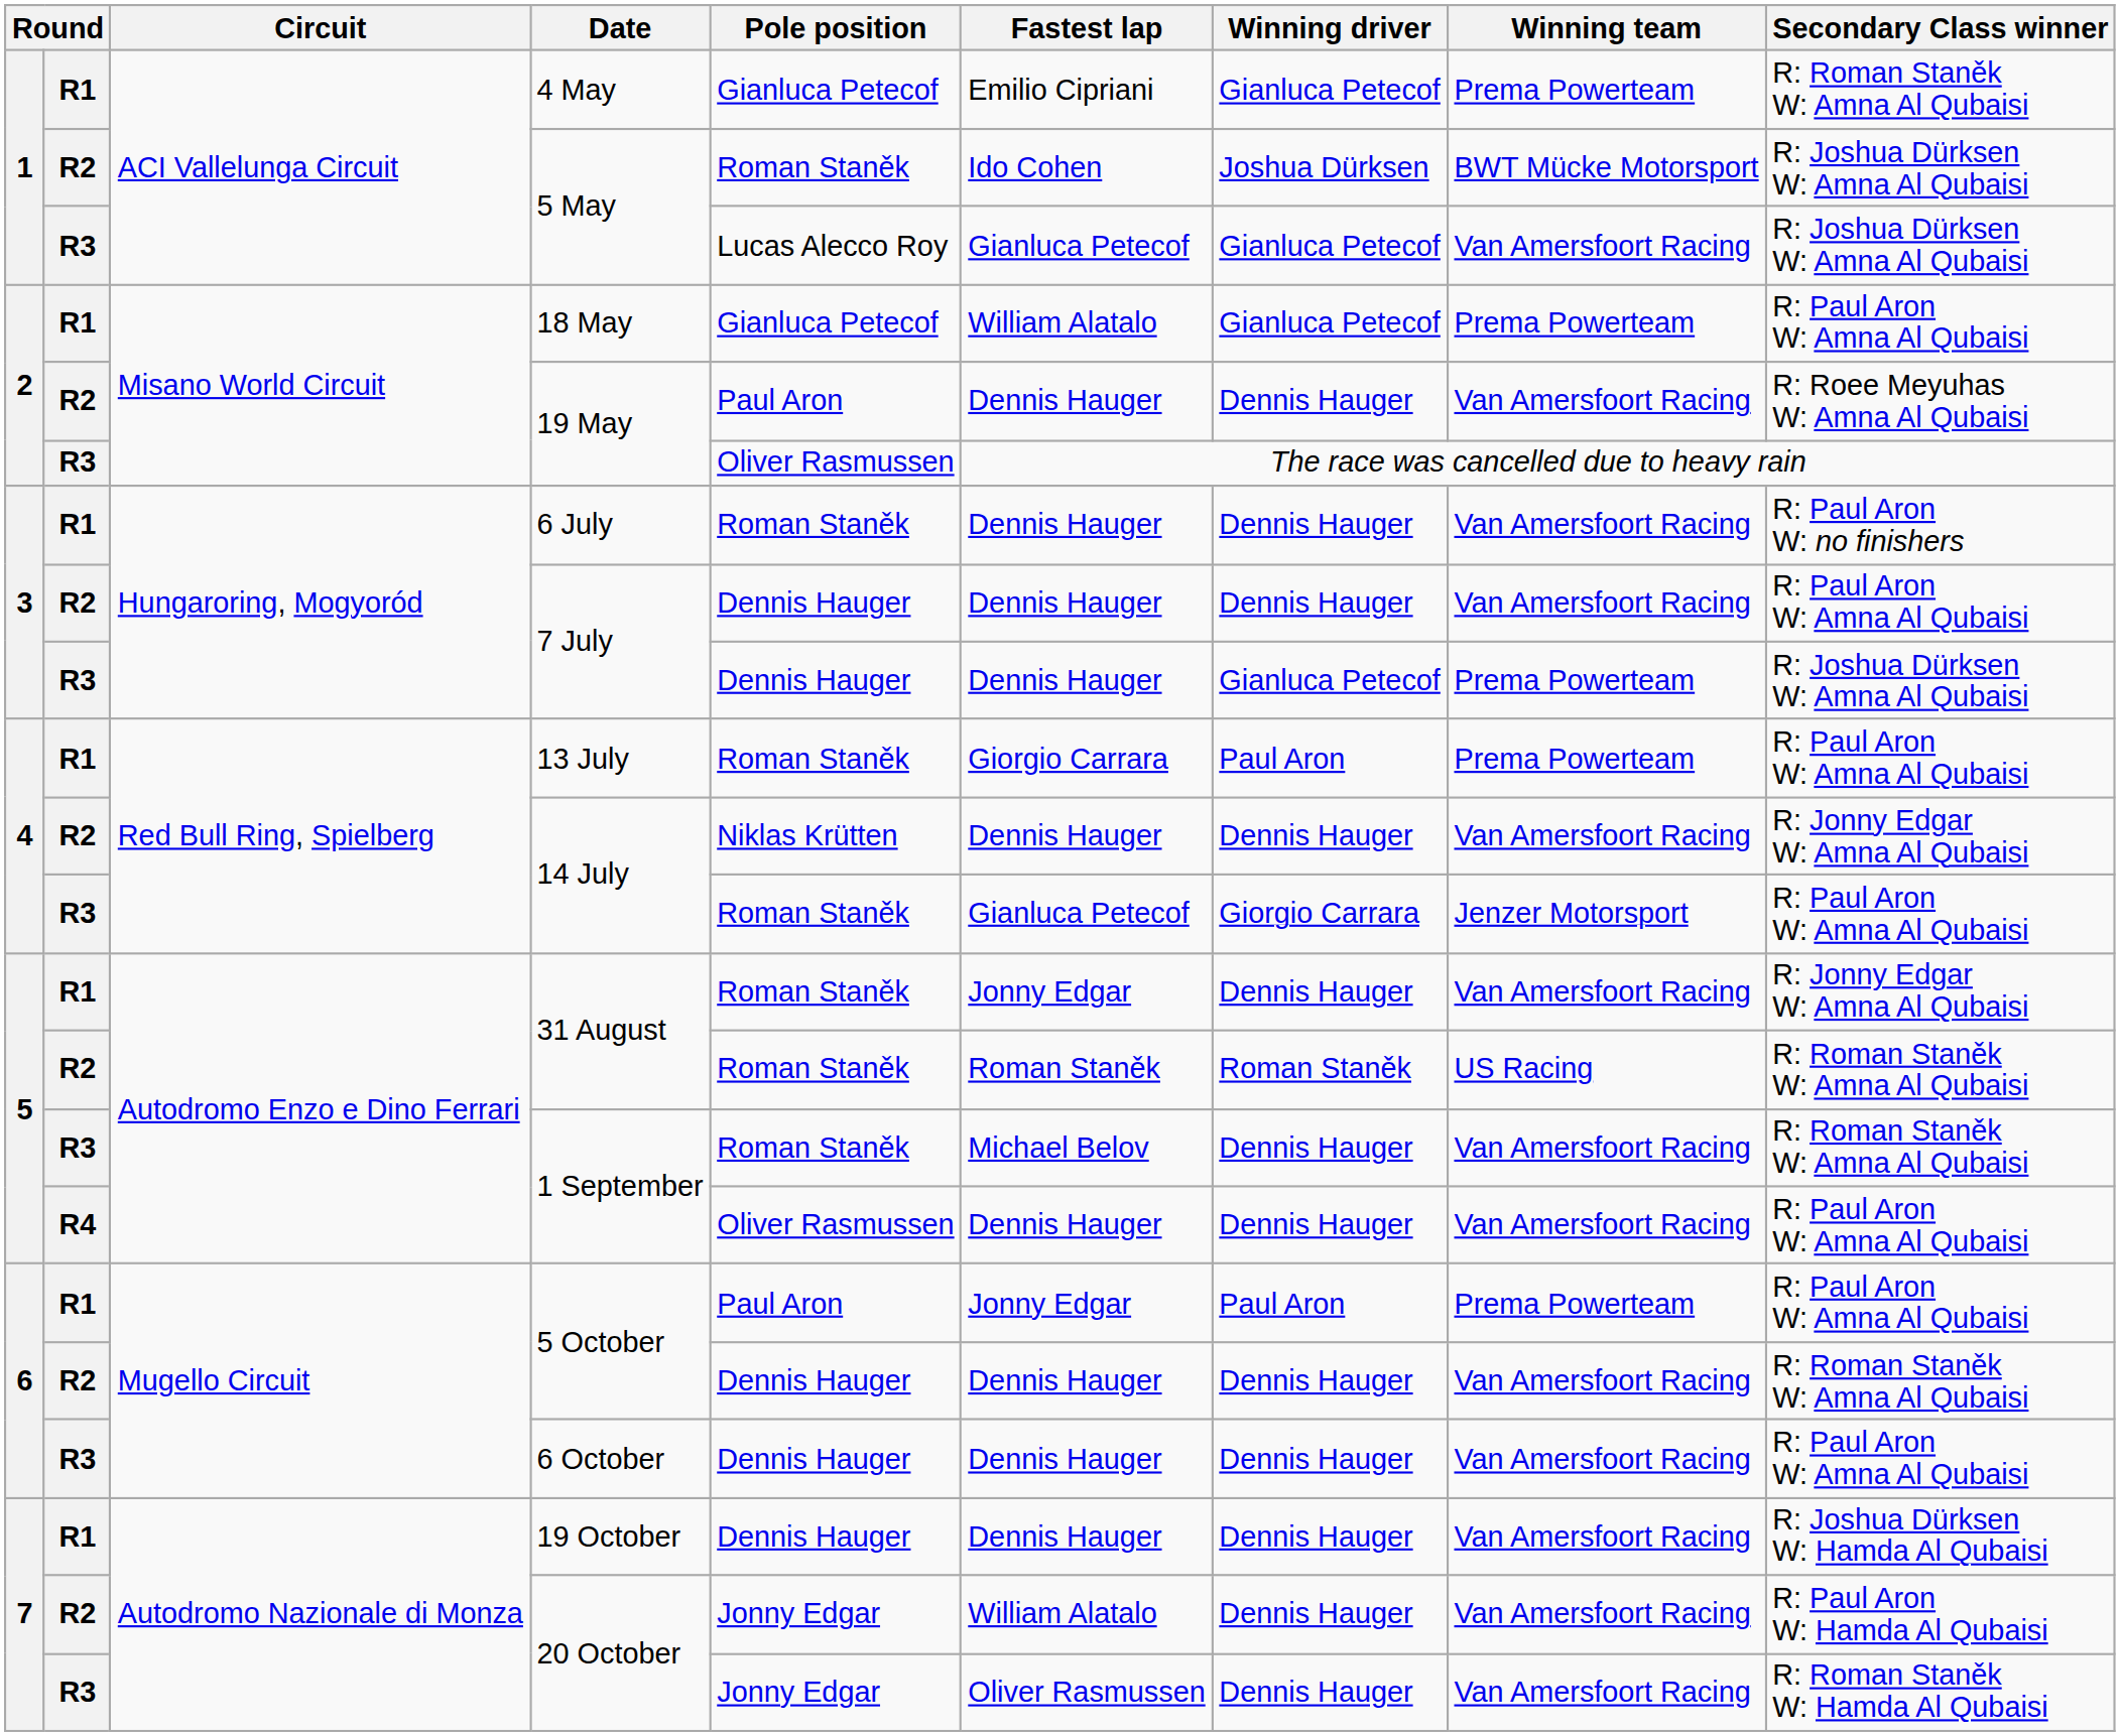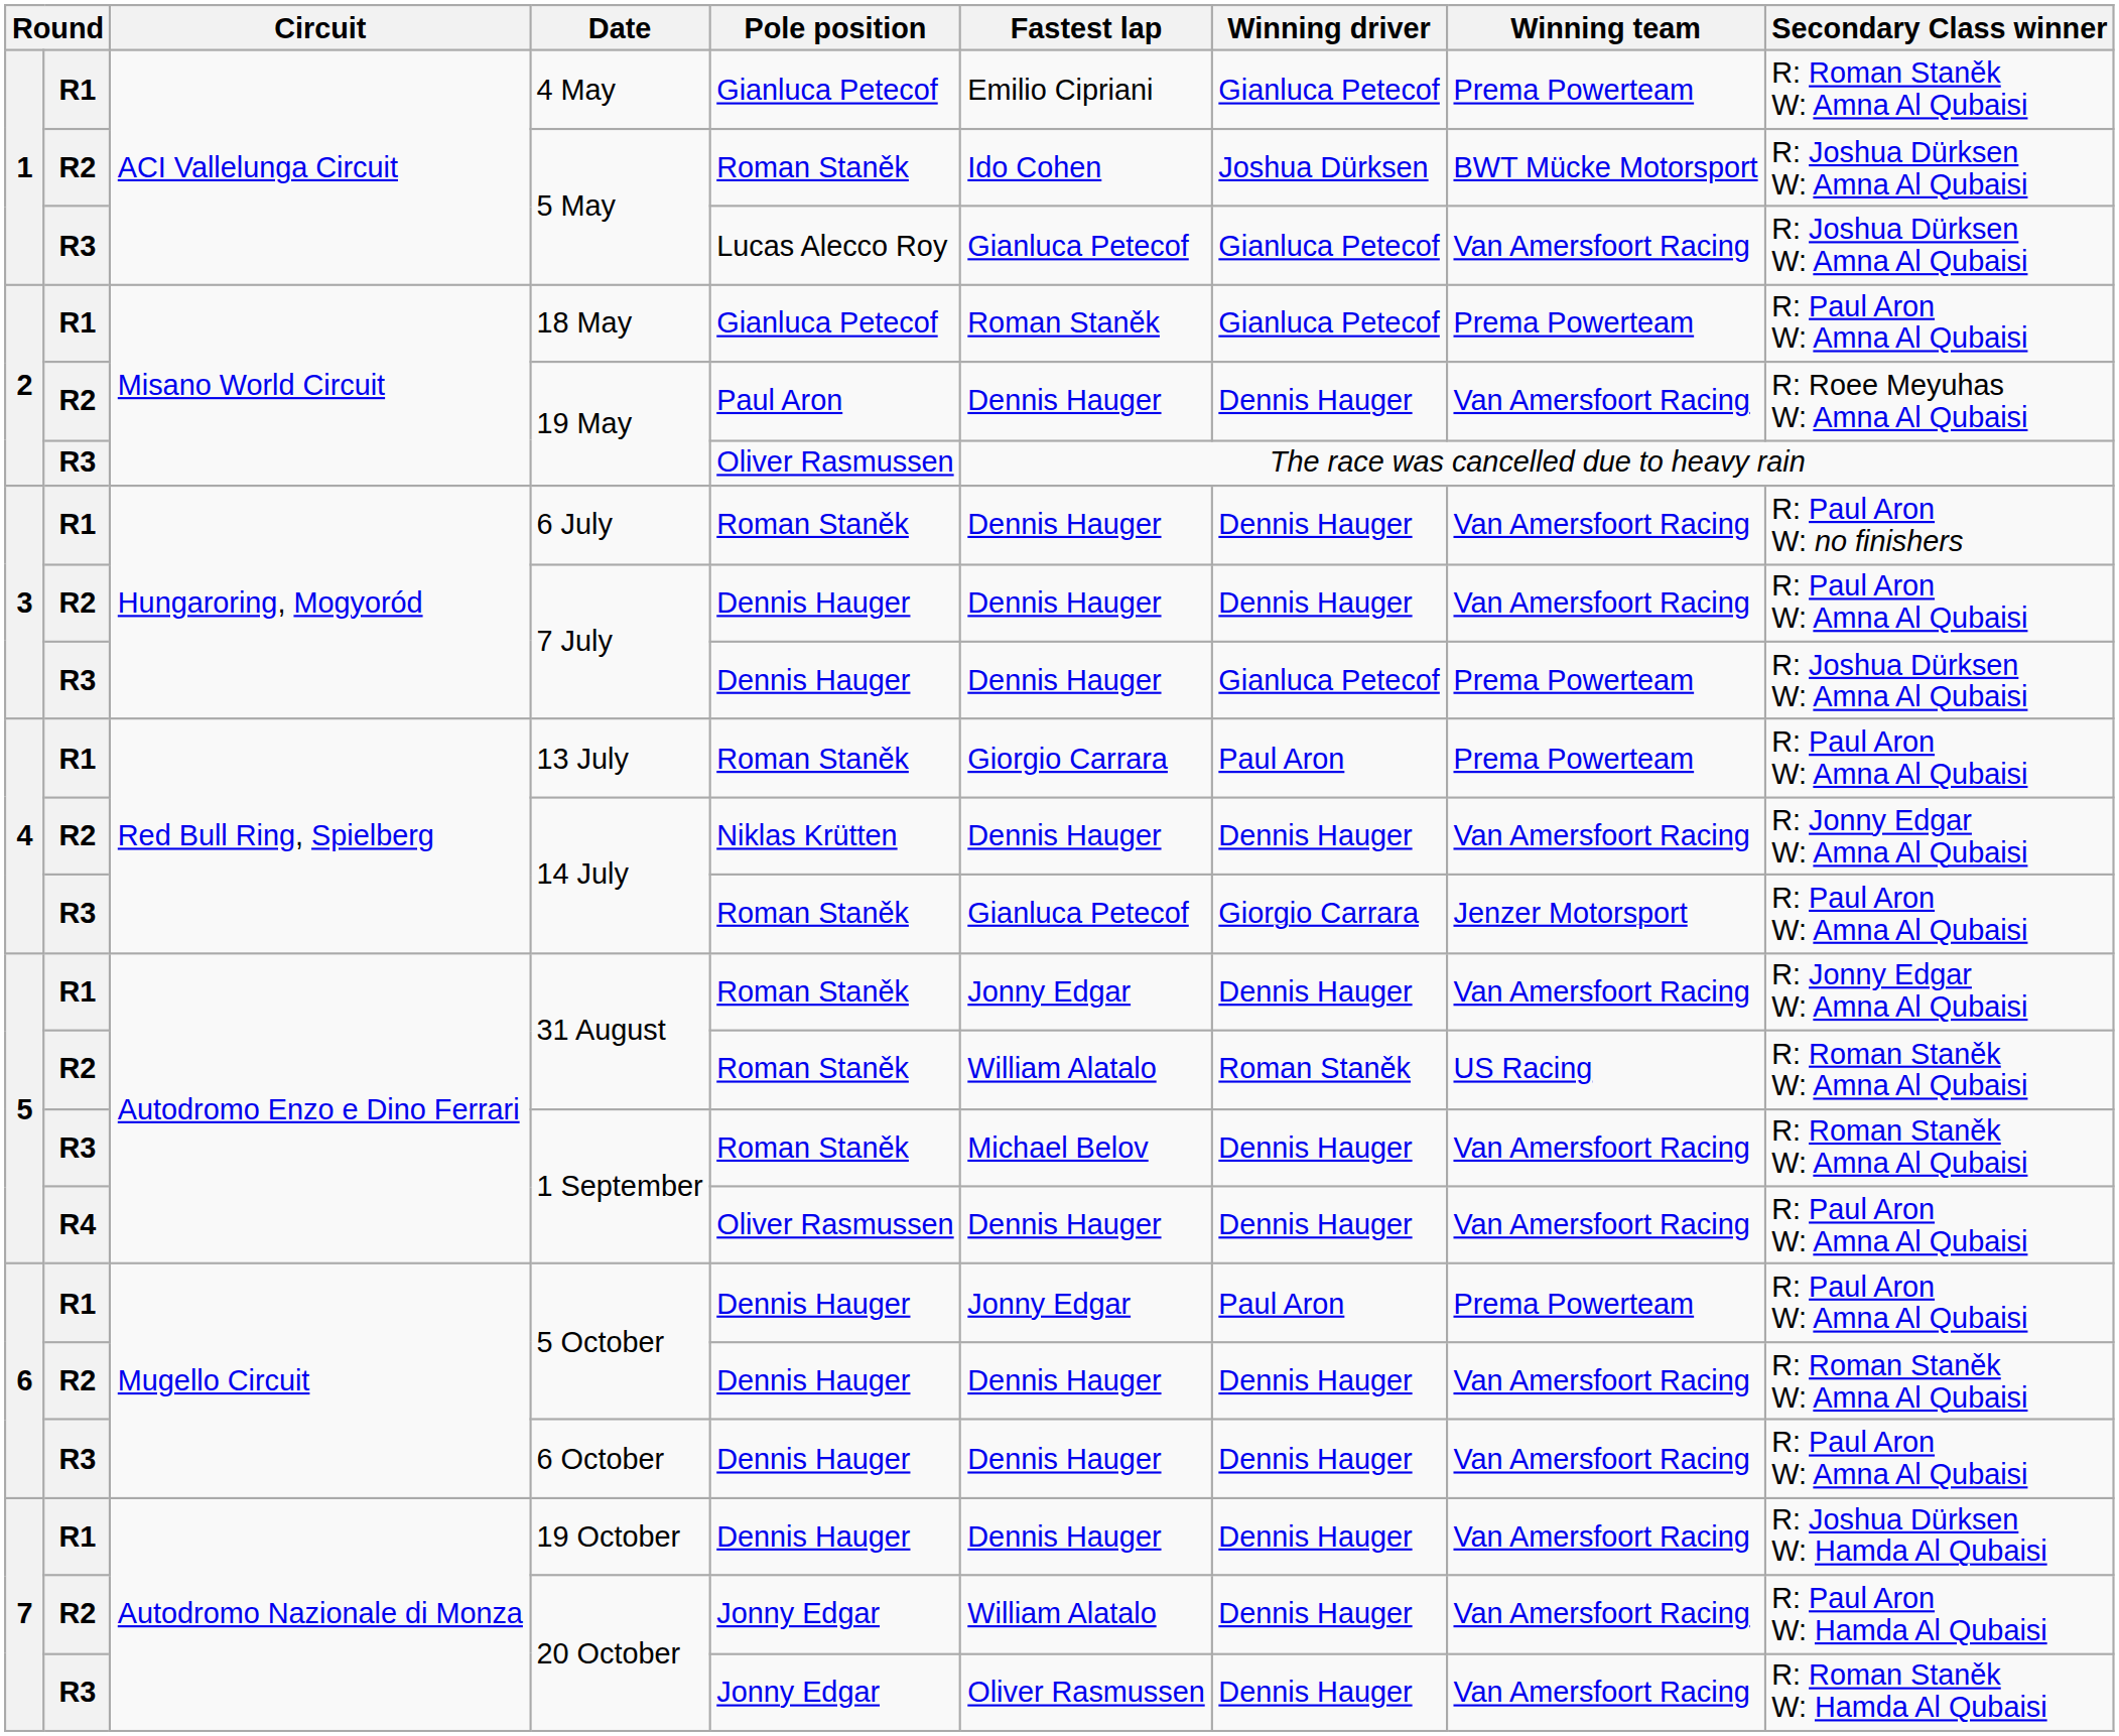 <table class="wikitable" style="font-size: 85%">
 <tr>
 <th colspan=2>Round</th>
 <th>Circuit</th>
 <th>Date</th>
 <th>Pole position</th>
 <th>Fastest lap</th>
 <th>Winning driver</th>
 <th>Winning team</th>
 <th>Secondary Class winner</th>
 </tr>
 <tr>
 <th rowspan=3>1</th>
 <th>R1</th>
 <td rowspan=3> <a href='#'>ACI Vallelunga Circuit</a></td>
 <td>4 May</td>
 <td> <a href='#'>Gianluca Petecof</a></td>
 <td> Emilio Cipriani</td>
 <td> <a href='#'>Gianluca Petecof</a></td>
 <td> <a href='#'>Prema Powerteam</a></td>
 <td nowrap>R:  <a href='#'>Roman Staněk</a><br>W:  <a href='#'>Amna Al Qubaisi</a></td>
 </tr>
 <tr>
 <th>R2</th>
 <td rowspan=2>5 May</td>
 <td> <a href='#'>Roman Staněk</a></td>
 <td> <a href='#'>Ido Cohen</a></td>
 <td nowrap> <a href='#'>Joshua Dürksen</a></td>
 <td nowrap> <a href='#'>BWT Mücke Motorsport</a></td>
 <td>R:  <a href='#'>Joshua Dürksen</a><br>W:  <a href='#'>Amna Al Qubaisi</a></td>
 </tr>
 <tr>
 <th>R3</th>
 <td nowrap> Lucas Alecco Roy</td>
 <td nowrap> <a href='#'>Gianluca Petecof</a></td>
 <td nowrap> <a href='#'>Gianluca Petecof</a></td>
 <td> <a href='#'>Van Amersfoort Racing</a></td>
 <td>R:  <a href='#'>Joshua Dürksen</a><br>W:  <a href='#'>Amna Al Qubaisi</a></td>
 </tr>
 <tr>
 <th rowspan=3>2</th>
 <th>R1</th>
 <td rowspan=3> <a href='#'>Misano World Circuit</a></td>
 <td>18 May</td>
 <td> <a href='#'>Gianluca Petecof</a></td>
-<td> <a href='#'>William Alatalo</a></td>
+<td> <a href='#'>Roman Staněk</a></td>
 <td> <a href='#'>Gianluca Petecof</a></td>
 <td> <a href='#'>Prema Powerteam</a></td>
 <td>R:  <a href='#'>Paul Aron</a><br>W:  <a href='#'>Amna Al Qubaisi</a></td>
 </tr>
 <tr>
 <th>R2</th>
 <td rowspan=2>19 May</td>
 <td> <a href='#'>Paul Aron</a></td>
 <td> <a href='#'>Dennis Hauger</a></td>
 <td> <a href='#'>Dennis Hauger</a></td>
 <td> <a href='#'>Van Amersfoort Racing</a></td>
 <td>R:  Roee Meyuhas<br>W:  <a href='#'>Amna Al Qubaisi</a></td>
 </tr>
 <tr>
 <th>R3</th>
 <td> <a href='#'>Oliver Rasmussen</a></td>
 <td colspan=4 align=center><em>The race was cancelled due to heavy rain</em></td>
 </tr>
 <tr>
 <th rowspan=3>3</th>
 <th>R1</th>
 <td rowspan=3> <a href='#'>Hungaroring</a>, <a href='#'>Mogyoród</a></td>
 <td>6 July</td>
 <td> <a href='#'>Roman Staněk</a></td>
 <td> <a href='#'>Dennis Hauger</a></td>
 <td> <a href='#'>Dennis Hauger</a></td>
 <td> <a href='#'>Van Amersfoort Racing</a></td>
 <td>R:  <a href='#'>Paul Aron</a><br>W: <em>no finishers</em></td>
 </tr>
 <tr>
 <th>R2</th>
 <td rowspan=2>7 July</td>
 <td> <a href='#'>Dennis Hauger</a></td>
 <td> <a href='#'>Dennis Hauger</a></td>
 <td> <a href='#'>Dennis Hauger</a></td>
 <td> <a href='#'>Van Amersfoort Racing</a></td>
 <td>R:  <a href='#'>Paul Aron</a><br>W:  <a href='#'>Amna Al Qubaisi</a></td>
 </tr>
 <tr>
 <th>R3</th>
 <td> <a href='#'>Dennis Hauger</a></td>
 <td> <a href='#'>Dennis Hauger</a></td>
 <td> <a href='#'>Gianluca Petecof</a></td>
 <td> <a href='#'>Prema Powerteam</a></td>
 <td>R:  <a href='#'>Joshua Dürksen</a><br>W:  <a href='#'>Amna Al Qubaisi</a></td>
 </tr>
 <tr>
 <th rowspan=3>4</th>
 <th>R1</th>
 <td rowspan=3> <a href='#'>Red Bull Ring</a>, <a href='#'>Spielberg</a></td>
 <td>13 July</td>
 <td> <a href='#'>Roman Staněk</a></td>
 <td> <a href='#'>Giorgio Carrara</a></td>
 <td> <a href='#'>Paul Aron</a></td>
 <td> <a href='#'>Prema Powerteam</a></td>
 <td>R:  <a href='#'>Paul Aron</a><br>W:  <a href='#'>Amna Al Qubaisi</a></td>
 </tr>
 <tr>
 <th>R2</th>
 <td rowspan=2>14 July</td>
 <td> <a href='#'>Niklas Krütten</a></td>
 <td> <a href='#'>Dennis Hauger</a></td>
 <td> <a href='#'>Dennis Hauger</a></td>
 <td> <a href='#'>Van Amersfoort Racing</a></td>
 <td>R:  <a href='#'>Jonny Edgar</a><br>W:  <a href='#'>Amna Al Qubaisi</a></td>
 </tr>
 <tr>
 <th>R3</th>
 <td> <a href='#'>Roman Staněk</a></td>
 <td> <a href='#'>Gianluca Petecof</a></td>
 <td> <a href='#'>Giorgio Carrara</a></td>
 <td> <a href='#'>Jenzer Motorsport</a></td>
 <td>R:  <a href='#'>Paul Aron</a><br>W:  <a href='#'>Amna Al Qubaisi</a></td>
 </tr>
 <tr>
 <th rowspan=4>5</th>
 <th>R1</th>
 <td rowspan=4 nowrap> <a href='#'>Autodromo Enzo e Dino Ferrari</a></td>
 <td rowspan=2>31 August</td>
 <td> <a href='#'>Roman Staněk</a></td>
 <td> <a href='#'>Jonny Edgar</a></td>
 <td> <a href='#'>Dennis Hauger</a></td>
 <td> <a href='#'>Van Amersfoort Racing</a></td>
 <td>R:  <a href='#'>Jonny Edgar</a><br>W:  <a href='#'>Amna Al Qubaisi</a></td>
 </tr>
 <tr>
 <th>R2</th>
 <td> <a href='#'>Roman Staněk</a></td>
-<td> <a href='#'>Roman Staněk</a></td>
+<td> <a href='#'>William Alatalo</a></td>
 <td> <a href='#'>Roman Staněk</a></td>
 <td> <a href='#'>US Racing</a></td>
 <td>R:  <a href='#'>Roman Staněk</a><br>W:  <a href='#'>Amna Al Qubaisi</a></td>
 </tr>
 <tr>
 <th>R3</th>
 <td rowspan=2 nowrap>1 September</td>
 <td> <a href='#'>Roman Staněk</a></td>
 <td> <a href='#'>Michael Belov</a></td>
 <td> <a href='#'>Dennis Hauger</a></td>
 <td> <a href='#'>Van Amersfoort Racing</a></td>
 <td>R:  <a href='#'>Roman Staněk</a><br>W:  <a href='#'>Amna Al Qubaisi</a></td>
 </tr>
 <tr>
 <th>R4</th>
 <td> <a href='#'>Oliver Rasmussen</a></td>
 <td> <a href='#'>Dennis Hauger</a></td>
 <td> <a href='#'>Dennis Hauger</a></td>
 <td> <a href='#'>Van Amersfoort Racing</a></td>
 <td>R:  <a href='#'>Paul Aron</a><br>W:  <a href='#'>Amna Al Qubaisi</a></td>
 </tr>
 <tr>
 <th rowspan=3>6</th>
 <th>R1</th>
 <td rowspan=3> <a href='#'>Mugello Circuit</a></td>
 <td rowspan=2>5 October</td>
-<td> <a href='#'>Paul Aron</a></td>
+<td> <a href='#'>Dennis Hauger</a></td>
 <td> <a href='#'>Jonny Edgar</a></td>
 <td> <a href='#'>Paul Aron</a></td>
 <td> <a href='#'>Prema Powerteam</a></td>
 <td>R:  <a href='#'>Paul Aron</a><br>W:  <a href='#'>Amna Al Qubaisi</a></td>
 </tr>
 <tr>
 <th>R2</th>
 <td> <a href='#'>Dennis Hauger</a></td>
 <td> <a href='#'>Dennis Hauger</a></td>
 <td> <a href='#'>Dennis Hauger</a></td>
 <td> <a href='#'>Van Amersfoort Racing</a></td>
 <td>R:  <a href='#'>Roman Staněk</a><br>W:  <a href='#'>Amna Al Qubaisi</a></td>
 </tr>
 <tr>
 <th>R3</th>
 <td>6 October</td>
 <td> <a href='#'>Dennis Hauger</a></td>
 <td> <a href='#'>Dennis Hauger</a></td>
 <td> <a href='#'>Dennis Hauger</a></td>
 <td> <a href='#'>Van Amersfoort Racing</a></td>
 <td>R:  <a href='#'>Paul Aron</a><br>W:  <a href='#'>Amna Al Qubaisi</a></td>
 </tr>
 <tr>
 <th rowspan=3>7</th>
 <th>R1</th>
 <td rowspan=3 nowrap> <a href='#'>Autodromo Nazionale di Monza</a></td>
 <td>19 October</td>
 <td> <a href='#'>Dennis Hauger</a></td>
 <td> <a href='#'>Dennis Hauger</a></td>
 <td> <a href='#'>Dennis Hauger</a></td>
 <td> <a href='#'>Van Amersfoort Racing</a></td>
 <td nowrap>R:  <a href='#'>Joshua Dürksen</a><br>W:  <a href='#'>Hamda Al Qubaisi</a></td>
 </tr>
 <tr>
 <th>R2</th>
 <td rowspan=2>20 October</td>
 <td> <a href='#'>Jonny Edgar</a></td>
 <td> <a href='#'>William Alatalo</a></td>
 <td> <a href='#'>Dennis Hauger</a></td>
 <td> <a href='#'>Van Amersfoort Racing</a></td>
 <td>R:  <a href='#'>Paul Aron</a><br>W:  <a href='#'>Hamda Al Qubaisi</a></td>
 </tr>
 <tr>
 <th>R3</th>
 <td> <a href='#'>Jonny Edgar</a></td>
 <td nowrap> <a href='#'>Oliver Rasmussen</a></td>
 <td> <a href='#'>Dennis Hauger</a></td>
 <td> <a href='#'>Van Amersfoort Racing</a></td>
 <td>R:  <a href='#'>Roman Staněk</a><br>W:  <a href='#'>Hamda Al Qubaisi</a></td>
 </tr>
 </table>
